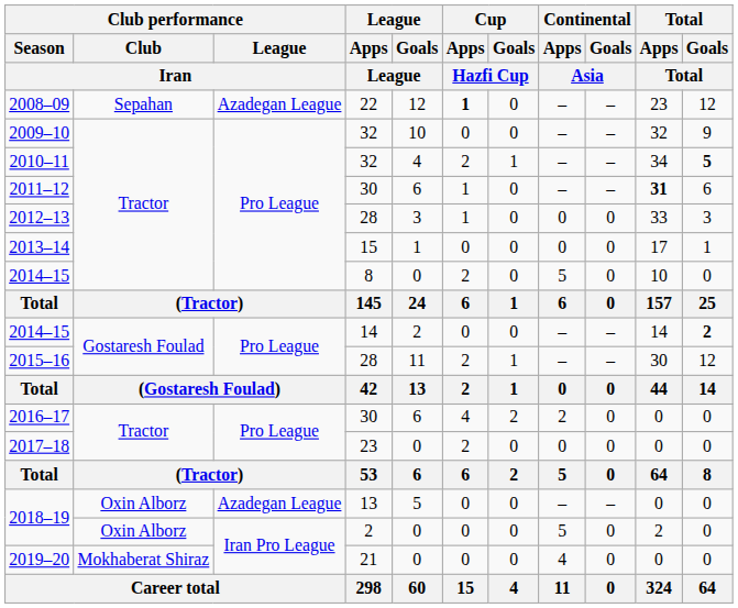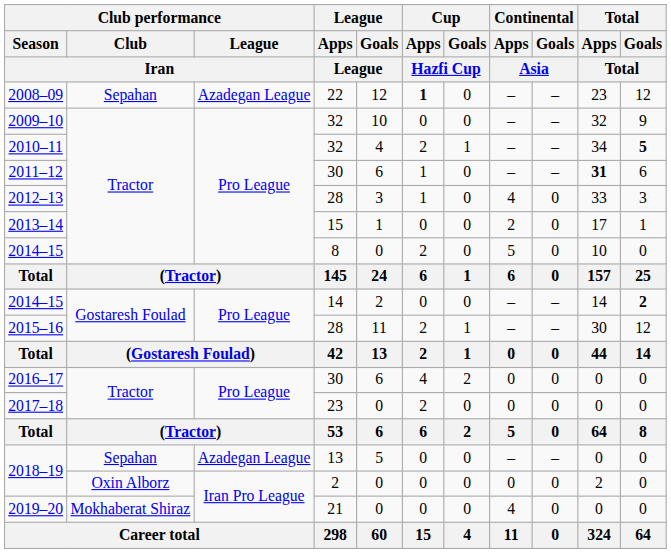 <table class="wikitable" style="font-size:90%; text-align:center;">
 <tr>
 <th colspan=3>Club performance</th>
 <th colspan=2>League</th>
 <th colspan=2>Cup</th>
 <th colspan=2>Continental</th>
 <th colspan=2>Total</th>
 </tr>
 <tr>
 <th>Season</th>
 <th>Club</th>
 <th>League</th>
 <th>Apps</th>
 <th>Goals</th>
 <th>Apps</th>
 <th>Goals</th>
 <th>Apps</th>
 <th>Goals</th>
 <th>Apps</th>
 <th>Goals</th>
 </tr>
 <tr>
 <th colspan=3>Iran</th>
 <th colspan=2>League</th>
 <th colspan=2><a href='#'>Hazfi Cup</a></th>
 <th colspan=2><a href='#'>Asia</a></th>
 <th colspan=2>Total</th>
 </tr>
 <tr>
 <td><a href='#'>2008–09</a></td>
 <td><a href='#'>Sepahan</a></td>
 <td rowspan="1"><a href='#'>Azadegan League</a></td>
 <td>22</td>
 <td>12</td>
 <td><strong>1</strong></td>
 <td>0</td>
 <td>–</td>
 <td>–</td>
 <td>23</td>
 <td>12</td>
 </tr>
 <tr>
 <td><a href='#'>2009–10</a></td>
 <td rowspan="6"><a href='#'>Tractor</a></td>
 <td rowspan="6"><a href='#'>Pro League</a></td>
 <td>32</td>
 <td>10</td>
 <td>0</td>
 <td>0</td>
 <td>–</td>
 <td>–</td>
 <td>32</td>
 <td>9</td>
 </tr>
 <tr>
 <td><a href='#'>2010–11</a></td>
 <td>32</td>
 <td>4</td>
 <td>2</td>
 <td>1</td>
 <td>–</td>
 <td>–</td>
 <td>34</td>
 <td><strong>5</strong></td>
 </tr>
 <tr>
 <td><a href='#'>2011–12</a></td>
 <td>30</td>
 <td>6</td>
 <td>1</td>
 <td>0</td>
 <td>–</td>
 <td>–</td>
 <td><strong>31</strong></td>
 <td>6</td>
 </tr>
 <tr>
 <td><a href='#'>2012–13</a></td>
 <td>28</td>
 <td>3</td>
 <td>1</td>
 <td>0</td>
-<td>0</td>
+<td>4</td>
 <td>0</td>
 <td>33</td>
 <td>3</td>
 </tr>
 <tr>
 <td><a href='#'>2013–14</a></td>
 <td>15</td>
 <td>1</td>
 <td>0</td>
 <td>0</td>
-<td>0</td>
+<td>2</td>
 <td>0</td>
 <td>17</td>
 <td>1</td>
 </tr>
 <tr>
 <td><a href='#'>2014–15</a></td>
 <td>8</td>
 <td>0</td>
 <td>2</td>
 <td>0</td>
 <td>5</td>
 <td>0</td>
 <td>10</td>
 <td>0</td>
 </tr>
 <tr>
 <th rowspan=1>Total</th>
 <th colspan=2>(<a href='#'>Tractor</a>)</th>
 <th>145</th>
 <th>24</th>
 <th>6</th>
 <th>1</th>
 <th>6</th>
 <th>0</th>
 <th>157</th>
 <th>25</th>
 </tr>
 <tr>
 <td><a href='#'>2014–15</a></td>
 <td rowspan="2"><a href='#'>Gostaresh Foulad</a></td>
 <td rowspan="2"><a href='#'>Pro League</a></td>
 <td>14</td>
 <td>2</td>
 <td>0</td>
 <td>0</td>
 <td>–</td>
 <td>–</td>
 <td>14</td>
 <td><strong>2</strong></td>
 </tr>
 <tr>
 <td><a href='#'>2015–16</a></td>
 <td>28</td>
 <td>11</td>
 <td>2</td>
 <td>1</td>
 <td>–</td>
 <td>–</td>
 <td>30</td>
 <td>12</td>
 </tr>
 <tr>
 <th rowspan=1>Total</th>
 <th colspan=2>(<a href='#'>Gostaresh Foulad</a>)</th>
 <th>42</th>
 <th>13</th>
 <th>2</th>
 <th>1</th>
 <th>0</th>
 <th>0</th>
 <th>44</th>
 <th>14</th>
 </tr>
 <tr>
 <td><a href='#'>2016–17</a></td>
 <td rowspan="2"><a href='#'>Tractor</a></td>
 <td rowspan="2"><a href='#'>Pro League</a></td>
 <td>30</td>
 <td>6</td>
 <td>4</td>
 <td>2</td>
-<td>2</td>
+<td>0</td>
 <td>0</td>
 <td>0</td>
 <td>0</td>
 </tr>
 <tr>
 <td><a href='#'>2017–18</a></td>
 <td>23</td>
 <td>0</td>
 <td>2</td>
 <td>0</td>
 <td>0</td>
 <td>0</td>
 <td>0</td>
 <td>0</td>
 </tr>
 <tr>
 <th rowspan=1>Total</th>
 <th colspan=2>(<a href='#'>Tractor</a>)</th>
 <th>53</th>
 <th>6</th>
 <th>6</th>
 <th>2</th>
 <th>5</th>
 <th>0</th>
 <th>64</th>
 <th>8</th>
 </tr>
 <tr>
 <td rowspan="2"><a href='#'>2018–19</a></td>
-<td><a href='#'>Oxin Alborz</a></td>
+<td><a href='#'>Sepahan</a></td>
 <td rowspan="1"><a href='#'>Azadegan League</a></td>
 <td>13</td>
 <td>5</td>
 <td>0</td>
 <td>0</td>
 <td>–</td>
 <td>–</td>
 <td>0</td>
 <td>0</td>
 </tr>
 <tr>
 <td><a href='#'>Oxin Alborz</a></td>
 <td rowspan="2"><a href='#'>Iran Pro League</a></td>
 <td>2</td>
 <td>0</td>
 <td>0</td>
 <td>0</td>
-<td>5</td>
+<td>0</td>
 <td>0</td>
 <td>2</td>
 <td>0</td>
 </tr>
 <tr>
 <td><a href='#'>2019–20</a></td>
 <td rowspan="1"><a href='#'>Mokhaberat Shiraz</a></td>
 <td>21</td>
 <td>0</td>
 <td>0</td>
 <td>0</td>
 <td>4</td>
 <td>0</td>
 <td>0</td>
 <td>0</td>
 </tr>
 <tr>
 <th colspan=3>Career total</th>
 <th>298</th>
 <th>60</th>
 <th>15</th>
 <th>4</th>
 <th>11</th>
 <th>0</th>
 <th>324</th>
 <th>64</th>
 </tr>
 </table>
